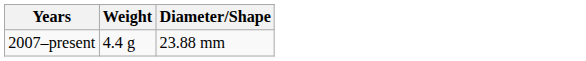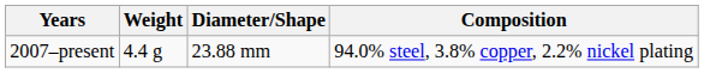 <table class="wikitable">
 <tr>
 <th>Years</th>
 <th>Weight</th>
 <th>Diameter/Shape</th>
+<th>Composition</th>
 </tr>
 <tr>
 <td>2007–present</td>
 <td>4.4 g</td>
 <td>23.88 mm</td>
+<td>94.0% <a href='#'>steel</a>, 3.8% <a href='#'>copper</a>, 2.2% <a href='#'>nickel</a> plating</td>
 </tr>
 </table>
